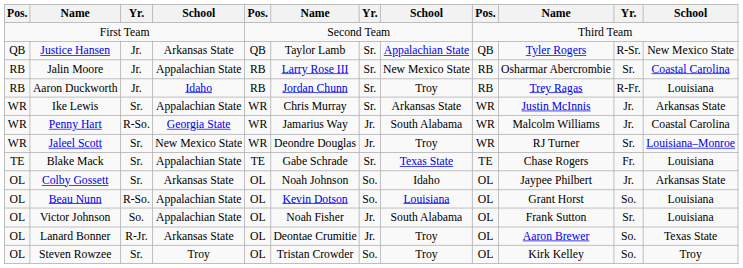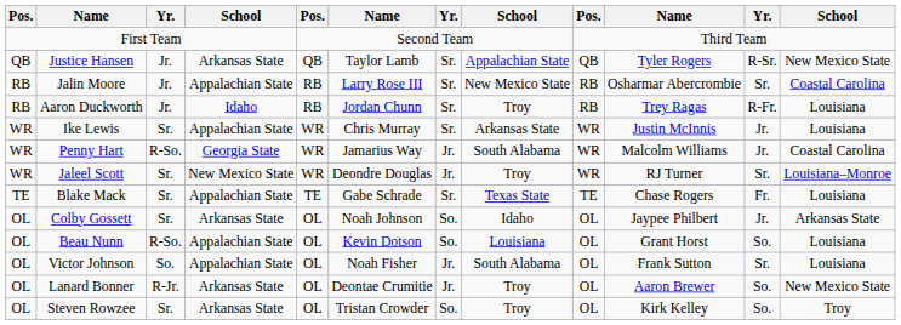 <table class="wikitable">
 <tr>
 <th>Pos.</th>
 <th>Name</th>
 <th>Yr.</th>
 <th>School</th>
 <th>Pos.</th>
 <th>Name</th>
 <th>Yr.</th>
 <th>School</th>
 <th>Pos.</th>
 <th>Name</th>
 <th>Yr.</th>
 <th>School</th>
 </tr>
 <tr>
 <td colspan="4" style="text-align:center;">First Team</td>
 <td colspan="4" style="text-align:center;">Second Team</td>
 <td colspan="4" style="text-align:center;">Third Team</td>
 </tr>
 <tr style="text-align:center;">
 <td>QB</td>
 <td><a href='#'>Justice Hansen</a></td>
 <td>Jr.</td>
 <td>Arkansas State</td>
 <td>QB</td>
 <td>Taylor Lamb</td>
 <td>Sr.</td>
 <td><a href='#'>Appalachian State</a></td>
 <td>QB</td>
 <td><a href='#'>Tyler Rogers</a></td>
 <td>R-Sr.</td>
 <td>New Mexico State</td>
 </tr>
 <tr style="text-align:center;">
 <td>RB</td>
 <td>Jalin Moore</td>
 <td>Jr.</td>
 <td>Appalachian State</td>
 <td>RB</td>
 <td><a href='#'>Larry Rose III</a></td>
 <td>Sr.</td>
 <td>New Mexico State</td>
 <td>RB</td>
 <td>Osharmar Abercrombie</td>
 <td>Sr.</td>
 <td><a href='#'>Coastal Carolina</a></td>
 </tr>
 <tr style="text-align:center;">
 <td>RB</td>
 <td>Aaron Duckworth</td>
 <td>Jr.</td>
 <td><a href='#'>Idaho</a></td>
 <td>RB</td>
 <td><a href='#'>Jordan Chunn</a></td>
 <td>Sr.</td>
 <td>Troy</td>
 <td>RB</td>
 <td><a href='#'>Trey Ragas</a></td>
 <td>R-Fr.</td>
 <td>Louisiana</td>
 </tr>
 <tr style="text-align:center;">
 <td>WR</td>
 <td>Ike Lewis</td>
 <td>Sr.</td>
 <td>Appalachian State</td>
 <td>WR</td>
 <td>Chris Murray</td>
 <td>Sr.</td>
 <td>Arkansas State</td>
 <td>WR</td>
 <td><a href='#'>Justin McInnis</a></td>
 <td>Jr.</td>
-<td>Arkansas State</td>
+<td>Louisiana</td>
 </tr>
 <tr style="text-align:center;">
 <td>WR</td>
 <td><a href='#'>Penny Hart</a></td>
 <td>R-So.</td>
 <td><a href='#'>Georgia State</a></td>
 <td>WR</td>
 <td>Jamarius Way</td>
 <td>Jr.</td>
 <td>South Alabama</td>
 <td>WR</td>
 <td>Malcolm Williams</td>
 <td>Jr.</td>
 <td>Coastal Carolina</td>
 </tr>
 <tr style="text-align:center;">
 <td>WR</td>
 <td><a href='#'>Jaleel Scott</a></td>
 <td>Sr.</td>
 <td>New Mexico State</td>
 <td>WR</td>
 <td>Deondre Douglas</td>
 <td>Jr.</td>
 <td>Troy</td>
 <td>WR</td>
 <td>RJ Turner</td>
 <td>Sr.</td>
 <td><a href='#'>Louisiana–Monroe</a></td>
 </tr>
 <tr style="text-align:center;">
 <td>TE</td>
 <td>Blake Mack</td>
 <td>Sr.</td>
 <td>Appalachian State</td>
 <td>TE</td>
 <td>Gabe Schrade</td>
 <td>Sr.</td>
 <td><a href='#'>Texas State</a></td>
 <td>TE</td>
 <td>Chase Rogers</td>
 <td>Fr.</td>
 <td>Louisiana</td>
 </tr>
 <tr style="text-align:center;">
 <td>OL</td>
 <td><a href='#'>Colby Gossett</a></td>
 <td>Sr.</td>
 <td>Arkansas State</td>
 <td>OL</td>
 <td>Noah Johnson</td>
 <td>So.</td>
 <td>Idaho</td>
 <td>OL</td>
 <td>Jaypee Philbert</td>
 <td>Jr.</td>
 <td>Arkansas State</td>
 </tr>
 <tr style="text-align:center;">
 <td>OL</td>
 <td><a href='#'>Beau Nunn</a></td>
 <td>R-So.</td>
 <td>Appalachian State</td>
 <td>OL</td>
 <td><a href='#'>Kevin Dotson</a></td>
 <td>So.</td>
 <td><a href='#'>Louisiana</a></td>
 <td>OL</td>
 <td>Grant Horst</td>
 <td>So.</td>
 <td>Louisiana</td>
 </tr>
 <tr style="text-align:center;">
 <td>OL</td>
 <td>Victor Johnson</td>
 <td>So.</td>
 <td>Appalachian State</td>
 <td>OL</td>
 <td>Noah Fisher</td>
 <td>Jr.</td>
 <td>South Alabama</td>
 <td>OL</td>
 <td>Frank Sutton</td>
 <td>Sr.</td>
 <td>Louisiana</td>
 </tr>
 <tr style="text-align:center;">
 <td>OL</td>
 <td>Lanard Bonner</td>
 <td>R-Jr.</td>
 <td>Arkansas State</td>
 <td>OL</td>
 <td>Deontae Crumitie</td>
 <td>Jr.</td>
 <td>Troy</td>
 <td>OL</td>
 <td><a href='#'>Aaron Brewer</a></td>
 <td>So.</td>
-<td>Texas State</td>
+<td>New Mexico State</td>
 </tr>
 <tr style="text-align:center;">
 <td>OL</td>
 <td>Steven Rowzee</td>
 <td>Sr.</td>
-<td>Troy</td>
+<td>Arkansas State</td>
 <td>OL</td>
 <td>Tristan Crowder</td>
 <td>So.</td>
 <td>Troy</td>
 <td>OL</td>
 <td>Kirk Kelley</td>
 <td>So.</td>
 <td>Troy</td>
 </tr>
 </table>
